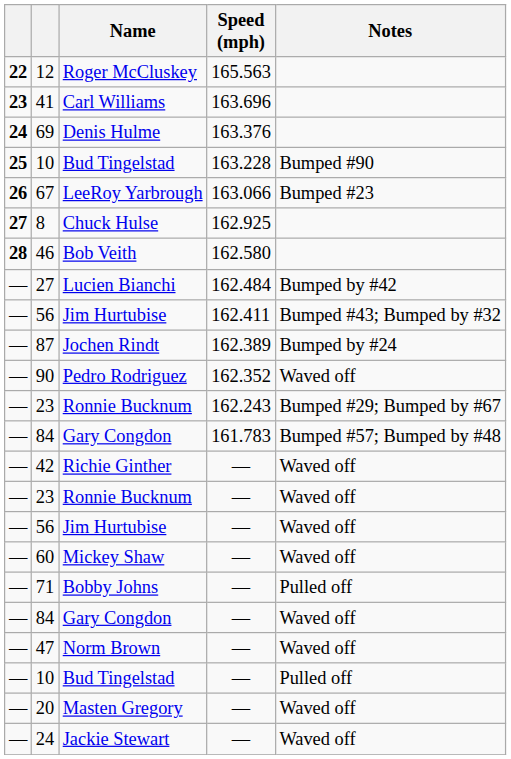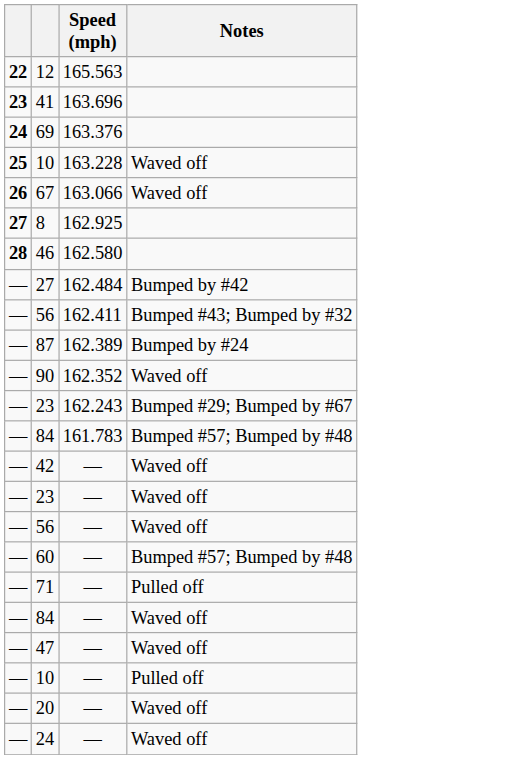 <table class="wikitable" style="font-size: 95%;">
 <tr>
 <th></th>
 <th></th>
-<th>Name</th>
 <th>Speed<br>(mph)</th>
 <th>Notes</th>
 </tr>
 <tr>
 <td align="center"><strong>22</strong></td>
 <td>12</td>
-<td><a href='#'>Roger McCluskey</a></td>
 <td>165.563</td>
 <td> </td>
 </tr>
 <tr>
 <td align="center"><strong>23</strong></td>
 <td>41</td>
-<td><a href='#'>Carl Williams</a></td>
 <td>163.696</td>
 <td> </td>
 </tr>
 <tr>
 <td align="center"><strong>24</strong></td>
 <td>69</td>
-<td><a href='#'>Denis Hulme</a></td>
 <td>163.376</td>
 <td> </td>
 </tr>
 <tr>
 <td align="center"><strong>25</strong></td>
 <td>10</td>
-<td><a href='#'>Bud Tingelstad</a></td>
 <td>163.228</td>
-<td>Bumped #90</td>
+<td>Waved off</td>
 </tr>
 <tr>
 <td align="center"><strong>26</strong></td>
 <td>67</td>
-<td><a href='#'>LeeRoy Yarbrough</a> <strong></strong></td>
 <td>163.066</td>
-<td>Bumped #23</td>
+<td>Waved off</td>
 </tr>
 <tr>
 <td align="center"><strong>27</strong></td>
 <td>8</td>
-<td><a href='#'>Chuck Hulse</a></td>
 <td>162.925</td>
 <td> </td>
 </tr>
 <tr>
 <td align="center"><strong>28</strong></td>
 <td>46</td>
-<td><a href='#'>Bob Veith</a></td>
 <td>162.580</td>
 <td> </td>
 </tr>
 <tr>
 <td align="center">—</td>
 <td>27</td>
-<td><a href='#'>Lucien Bianchi</a></td>
 <td>162.484</td>
 <td>Bumped by #42</td>
 </tr>
 <tr>
 <td align="center">—</td>
 <td>56</td>
-<td><a href='#'>Jim Hurtubise</a></td>
 <td>162.411</td>
 <td>Bumped #43; Bumped by #32</td>
 </tr>
 <tr>
 <td align="center">—</td>
 <td>87</td>
-<td><a href='#'>Jochen Rindt</a> <strong></strong></td>
 <td>162.389</td>
 <td>Bumped by #24</td>
 </tr>
 <tr>
 <td align="center">—</td>
 <td>90</td>
-<td><a href='#'>Pedro Rodriguez</a> <strong></strong></td>
 <td>162.352</td>
 <td>Waved off</td>
 </tr>
 <tr>
 <td align="center">—</td>
 <td>23</td>
-<td><a href='#'>Ronnie Bucknum</a> <strong></strong></td>
 <td>162.243</td>
 <td>Bumped #29; Bumped by #67</td>
 </tr>
 <tr>
 <td align="center">—</td>
 <td>84</td>
-<td><a href='#'>Gary Congdon</a></td>
 <td>161.783</td>
 <td>Bumped #57; Bumped by #48</td>
 </tr>
 <tr>
 <td align="center">—</td>
 <td>42</td>
-<td><a href='#'>Richie Ginther</a> <strong></strong></td>
 <td align="center">—</td>
 <td>Waved off</td>
 </tr>
 <tr>
 <td align="center">—</td>
 <td>23</td>
-<td><a href='#'>Ronnie Bucknum</a> <strong></strong></td>
 <td align="center">—</td>
 <td>Waved off</td>
 </tr>
 <tr>
 <td align="center">—</td>
 <td>56</td>
-<td><a href='#'>Jim Hurtubise</a></td>
 <td align="center">—</td>
 <td>Waved off</td>
 </tr>
 <tr>
 <td align="center">—</td>
 <td>60</td>
-<td><a href='#'>Mickey Shaw</a> <strong></strong></td>
 <td align="center">—</td>
-<td>Waved off</td>
+<td>Bumped #57; Bumped by #48</td>
 </tr>
 <tr>
 <td align="center">—</td>
 <td>71</td>
-<td><a href='#'>Bobby Johns</a></td>
 <td align="center">—</td>
 <td>Pulled off</td>
 </tr>
 <tr>
 <td align="center">—</td>
 <td>84</td>
-<td><a href='#'>Gary Congdon</a></td>
 <td align="center">—</td>
 <td>Waved off</td>
 </tr>
 <tr>
 <td align="center">—</td>
 <td>47</td>
-<td><a href='#'>Norm Brown</a> <strong></strong></td>
 <td align="center">—</td>
 <td>Waved off</td>
 </tr>
 <tr>
 <td align="center">—</td>
 <td>10</td>
-<td><a href='#'>Bud Tingelstad</a></td>
 <td align="center">—</td>
 <td>Pulled off</td>
 </tr>
 <tr>
 <td align="center">—</td>
 <td>20</td>
-<td><a href='#'>Masten Gregory</a></td>
 <td align="center">—</td>
 <td>Waved off</td>
 </tr>
 <tr>
 <td align="center">—</td>
 <td>24</td>
-<td><a href='#'>Jackie Stewart</a></td>
 <td align="center">—</td>
 <td>Waved off</td>
 </tr>
 </table>
